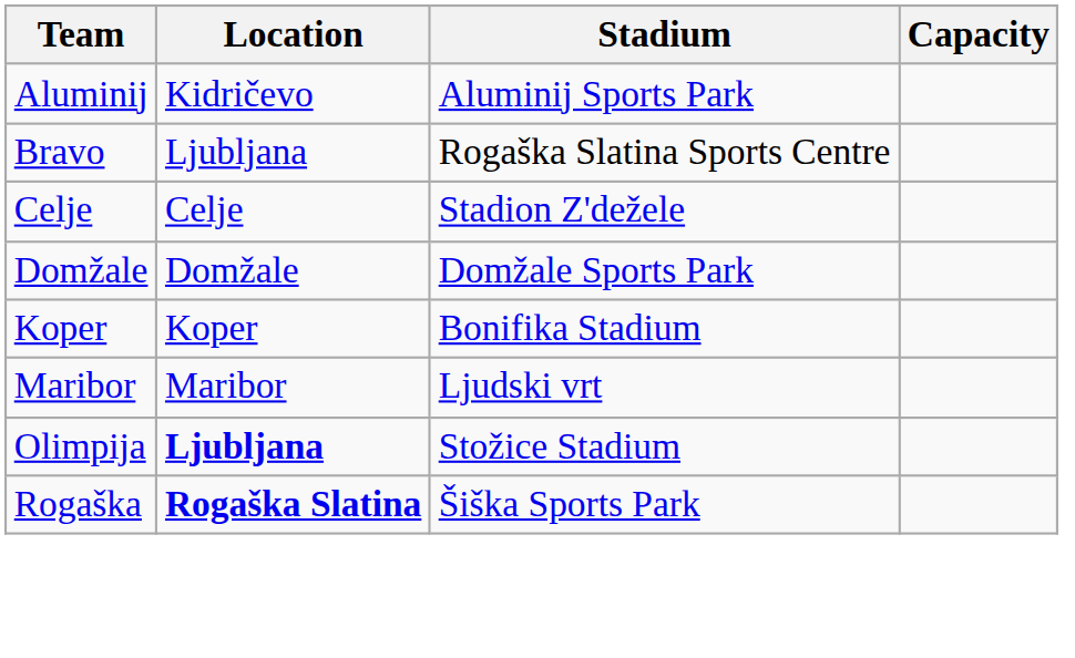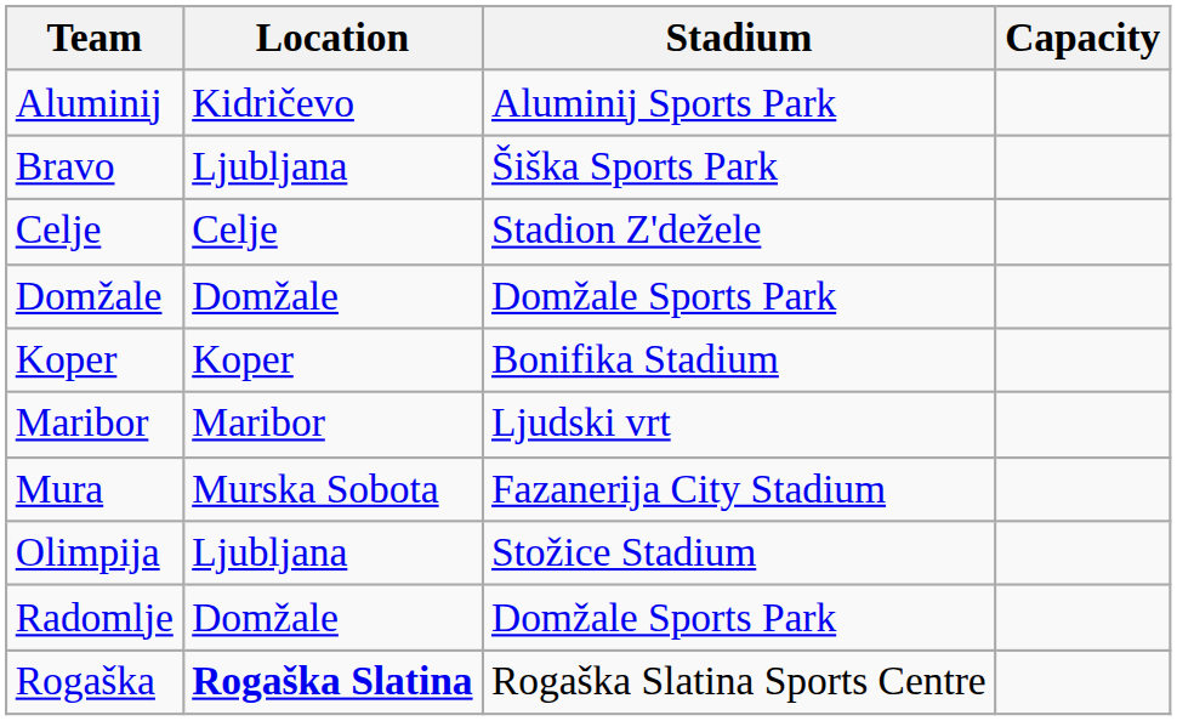 <table class="wikitable sortable">
 <tr>
 <th>Team</th>
 <th>Location</th>
 <th>Stadium</th>
 <th>Capacity</th>
 </tr>
 <tr>
 <td><a href='#'>Aluminij</a></td>
 <td><a href='#'>Kidričevo</a></td>
 <td><a href='#'>Aluminij Sports Park</a></td>
 <td style="text-align:center"></td>
 </tr>
 <tr>
 <td><a href='#'>Bravo</a></td>
 <td><a href='#'>Ljubljana</a></td>
-<td>Rogaška Slatina Sports Centre</td>
+<td><a href='#'>Šiška Sports Park</a></td>
 <td style="text-align:center"></td>
 </tr>
 <tr>
 <td><a href='#'>Celje</a></td>
 <td><a href='#'>Celje</a></td>
 <td><a href='#'>Stadion Z'dežele</a></td>
 <td style="text-align:center"></td>
 </tr>
 <tr>
 <td><a href='#'>Domžale</a></td>
 <td><a href='#'>Domžale</a></td>
 <td><a href='#'>Domžale Sports Park</a></td>
 <td style="text-align:center"></td>
 </tr>
 <tr>
 <td><a href='#'>Koper</a></td>
 <td><a href='#'>Koper</a></td>
 <td><a href='#'>Bonifika Stadium</a></td>
 <td style="text-align:center"></td>
 </tr>
 <tr>
 <td><a href='#'>Maribor</a></td>
 <td><a href='#'>Maribor</a></td>
 <td><a href='#'>Ljudski vrt</a></td>
 <td style="text-align:center"></td>
 </tr>
 <tr>
+<td><a href='#'>Mura</a></td>
+<td><a href='#'>Murska Sobota</a></td>
+<td><a href='#'>Fazanerija City Stadium</a></td>
+<td style="text-align:center"></td>
+</tr>
+<tr>
 <td><a href='#'>Olimpija</a></td>
-<td><strong><a href='#'>Ljubljana</a></strong></td>
+<td><a href='#'>Ljubljana</a></td>
 <td><a href='#'>Stožice Stadium</a></td>
+<td style="text-align:center"></td>
+</tr>
+<tr>
+<td><a href='#'>Radomlje</a></td>
+<td><a href='#'>Domžale</a></td>
+<td><a href='#'>Domžale Sports Park</a></td>
 <td style="text-align:center"></td>
 </tr>
 <tr>
 <td><a href='#'>Rogaška</a></td>
 <td><strong><a href='#'>Rogaška Slatina</a></strong></td>
-<td><a href='#'>Šiška Sports Park</a></td>
+<td>Rogaška Slatina Sports Centre</td>
 <td style="text-align:center"></td>
 </tr>
 </table>
